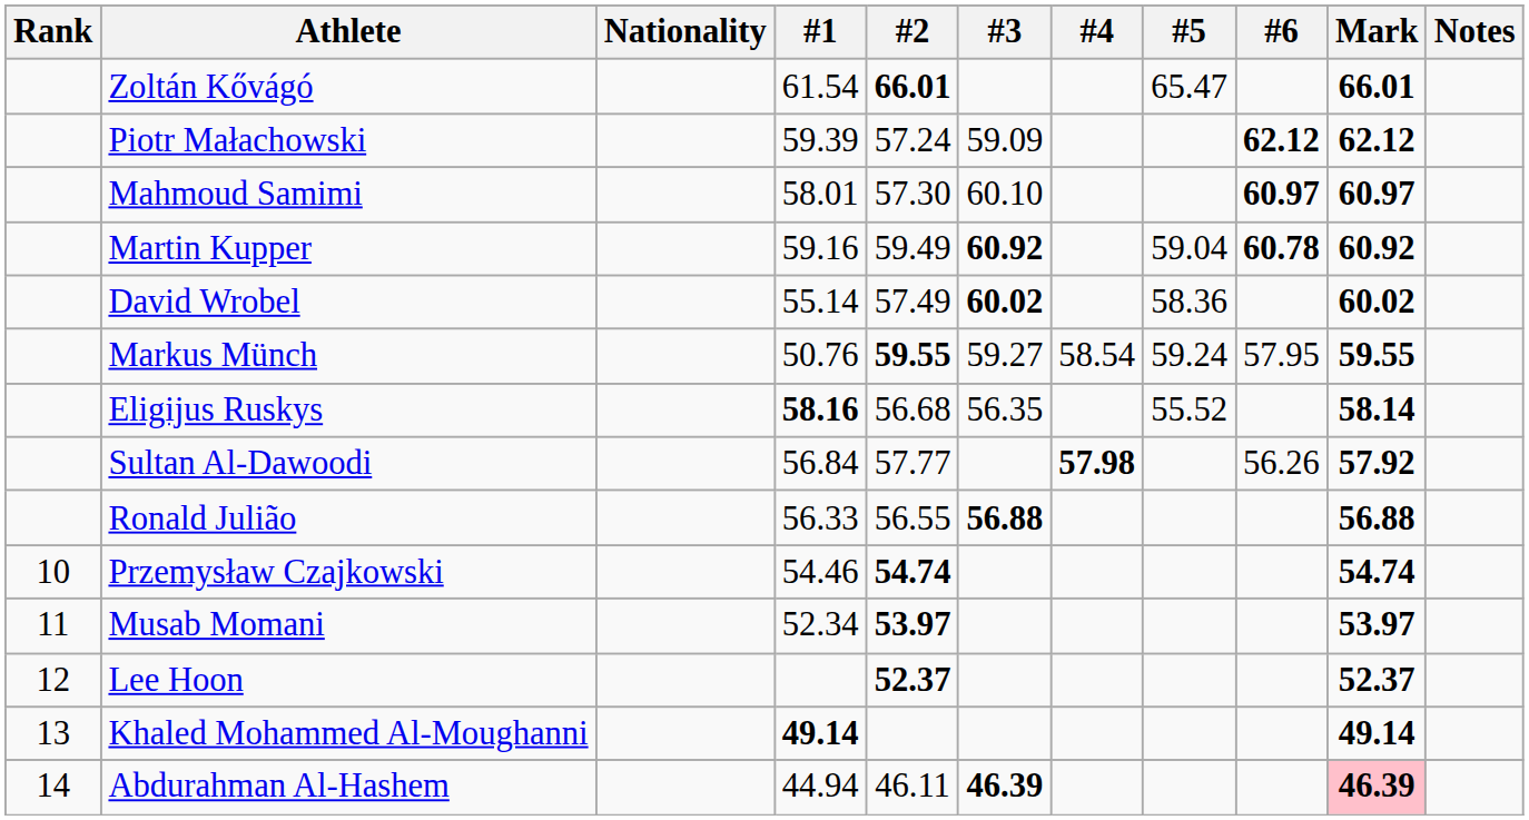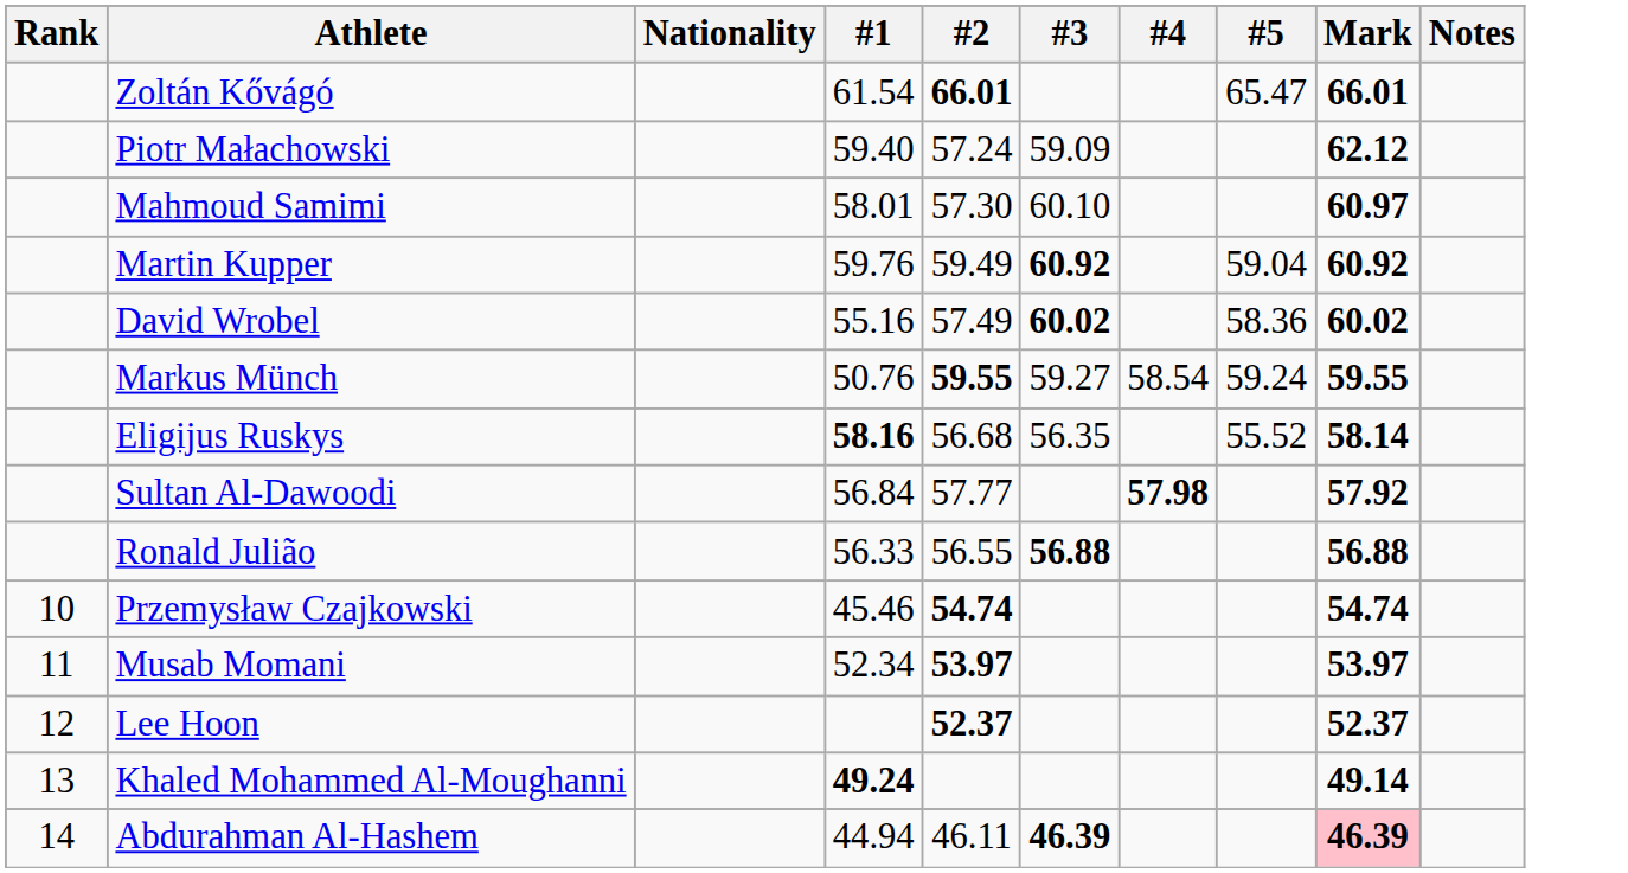 <table class="wikitable sortable" style="text-align:center">
 <tr>
 <th>Rank</th>
 <th>Athlete</th>
 <th>Nationality</th>
 <th>#1</th>
 <th>#2</th>
 <th>#3</th>
 <th>#4</th>
 <th>#5</th>
-<th>#6</th>
 <th>Mark</th>
 <th>Notes</th>
 </tr>
 <tr>
 <td></td>
 <td align="left"><a href='#'>Zoltán Kővágó</a></td>
 <td align=left></td>
 <td>61.54</td>
 <td><strong>66.01</strong></td>
 <td></td>
 <td></td>
 <td>65.47</td>
-<td></td>
 <td><strong>66.01</strong></td>
 <td></td>
 </tr>
 <tr>
 <td></td>
 <td align="left"><a href='#'>Piotr Małachowski</a></td>
 <td align=left></td>
-<td>59.39</td>
+<td>59.40</td>
 <td>57.24</td>
 <td>59.09</td>
 <td></td>
 <td></td>
-<td><strong>62.12</strong></td>
 <td><strong>62.12</strong></td>
 <td></td>
 </tr>
 <tr>
 <td></td>
 <td align="left"><a href='#'>Mahmoud Samimi</a></td>
 <td align=left></td>
 <td>58.01</td>
 <td>57.30</td>
 <td>60.10</td>
 <td></td>
 <td></td>
 <td><strong>60.97</strong></td>
-<td><strong>60.97</strong></td>
 <td></td>
 </tr>
 <tr>
 <td></td>
 <td align="left"><a href='#'>Martin Kupper</a></td>
 <td align=left></td>
-<td>59.16</td>
+<td>59.76</td>
 <td>59.49</td>
 <td><strong>60.92</strong></td>
 <td></td>
 <td>59.04</td>
-<td><strong>60.78</strong></td>
 <td><strong>60.92</strong></td>
 <td></td>
 </tr>
 <tr>
 <td></td>
 <td align="left"><a href='#'>David Wrobel</a></td>
 <td align=left></td>
-<td>55.14</td>
+<td>55.16</td>
 <td>57.49</td>
 <td><strong>60.02</strong></td>
 <td></td>
 <td>58.36</td>
-<td></td>
 <td><strong>60.02</strong></td>
 <td></td>
 </tr>
 <tr>
 <td></td>
 <td align="left"><a href='#'>Markus Münch</a></td>
 <td align=left></td>
 <td>50.76</td>
 <td><strong>59.55</strong></td>
 <td>59.27</td>
 <td>58.54</td>
 <td>59.24</td>
-<td>57.95</td>
 <td><strong>59.55</strong></td>
 <td></td>
 </tr>
 <tr>
 <td></td>
 <td align="left"><a href='#'>Eligijus Ruskys</a></td>
 <td align=left></td>
 <td><strong>58.16</strong></td>
 <td>56.68</td>
 <td>56.35</td>
 <td></td>
 <td>55.52</td>
-<td></td>
 <td><strong>58.14</strong></td>
 <td></td>
 </tr>
 <tr>
 <td></td>
 <td align="left"><a href='#'>Sultan Al-Dawoodi</a></td>
 <td align=left></td>
 <td>56.84</td>
 <td>57.77</td>
 <td></td>
 <td><strong>57.98</strong></td>
 <td></td>
-<td>56.26</td>
 <td><strong>57.92</strong></td>
 <td></td>
 </tr>
 <tr>
 <td></td>
 <td align="left"><a href='#'>Ronald Julião</a></td>
 <td align=left></td>
 <td>56.33</td>
 <td>56.55</td>
 <td><strong>56.88</strong></td>
 <td></td>
 <td></td>
-<td></td>
 <td><strong>56.88</strong></td>
 <td></td>
 </tr>
 <tr>
 <td>10</td>
 <td align="left"><a href='#'>Przemysław Czajkowski</a></td>
 <td align=left></td>
-<td>54.46</td>
+<td>45.46</td>
 <td><strong>54.74</strong></td>
-<td></td>
 <td></td>
 <td></td>
 <td></td>
 <td><strong>54.74</strong></td>
 <td></td>
 </tr>
 <tr>
 <td>11</td>
 <td align="left"><a href='#'>Musab Momani</a></td>
 <td align=left></td>
 <td>52.34</td>
 <td><strong>53.97</strong></td>
 <td></td>
 <td></td>
 <td></td>
-<td></td>
 <td><strong>53.97</strong></td>
 <td></td>
 </tr>
 <tr>
 <td>12</td>
 <td align="left"><a href='#'>Lee Hoon</a></td>
 <td align=left></td>
 <td></td>
 <td><strong>52.37</strong></td>
 <td></td>
 <td></td>
 <td></td>
-<td></td>
 <td><strong>52.37</strong></td>
 <td></td>
 </tr>
 <tr>
 <td>13</td>
 <td align="left"><a href='#'>Khaled Mohammed Al-Moughanni</a></td>
 <td align=left></td>
-<td><strong>49.14</strong></td>
-<td></td>
+<td><strong>49.24</strong></td>
 <td></td>
 <td></td>
 <td></td>
 <td></td>
 <td><strong>49.14</strong></td>
 <td></td>
 </tr>
 <tr>
 <td>14</td>
 <td align="left"><a href='#'>Abdurahman Al-Hashem</a></td>
 <td align=left></td>
 <td>44.94</td>
 <td>46.11</td>
 <td><strong>46.39</strong></td>
 <td></td>
 <td></td>
-<td></td>
 <td style="background: pink;"><strong>46.39</strong></td>
 <td></td>
 </tr>
 </table>
